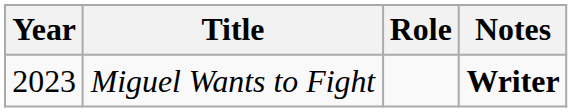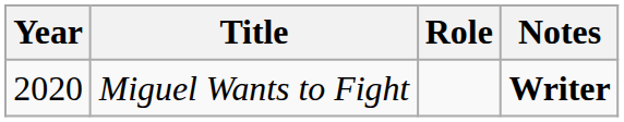 <table class="wikitable sortable">
 <tr>
 <th>Year</th>
 <th>Title</th>
 <th>Role</th>
 <th>Notes</th>
 </tr>
 <tr>
-<td>2023</td>
+<td>2020</td>
 <td><em>Miguel Wants to Fight</em></td>
 <td></td>
 <td><strong>Writer</strong></td>
 </tr>
 </table>
